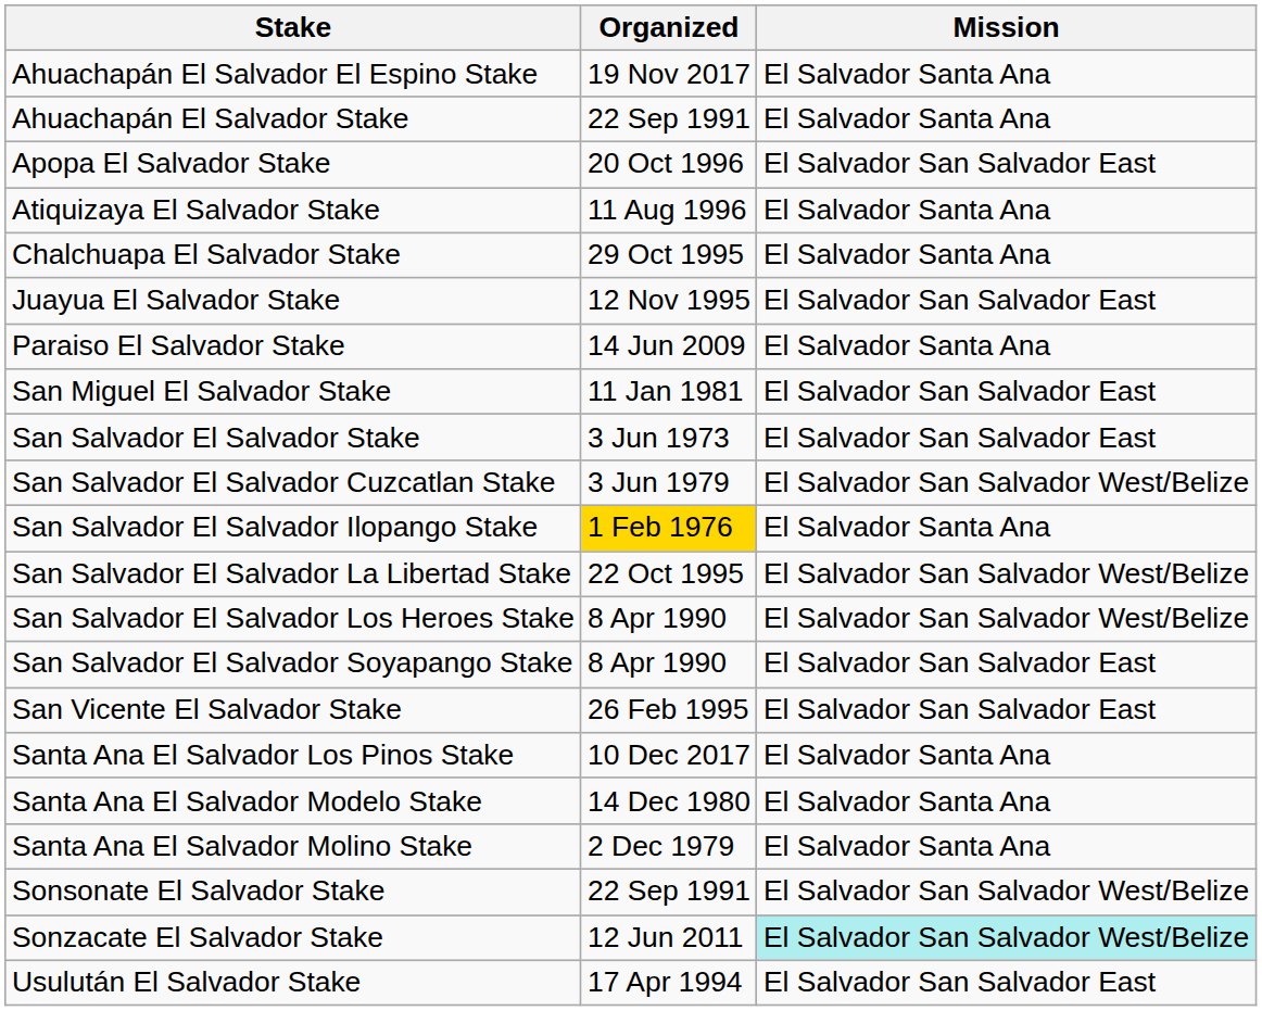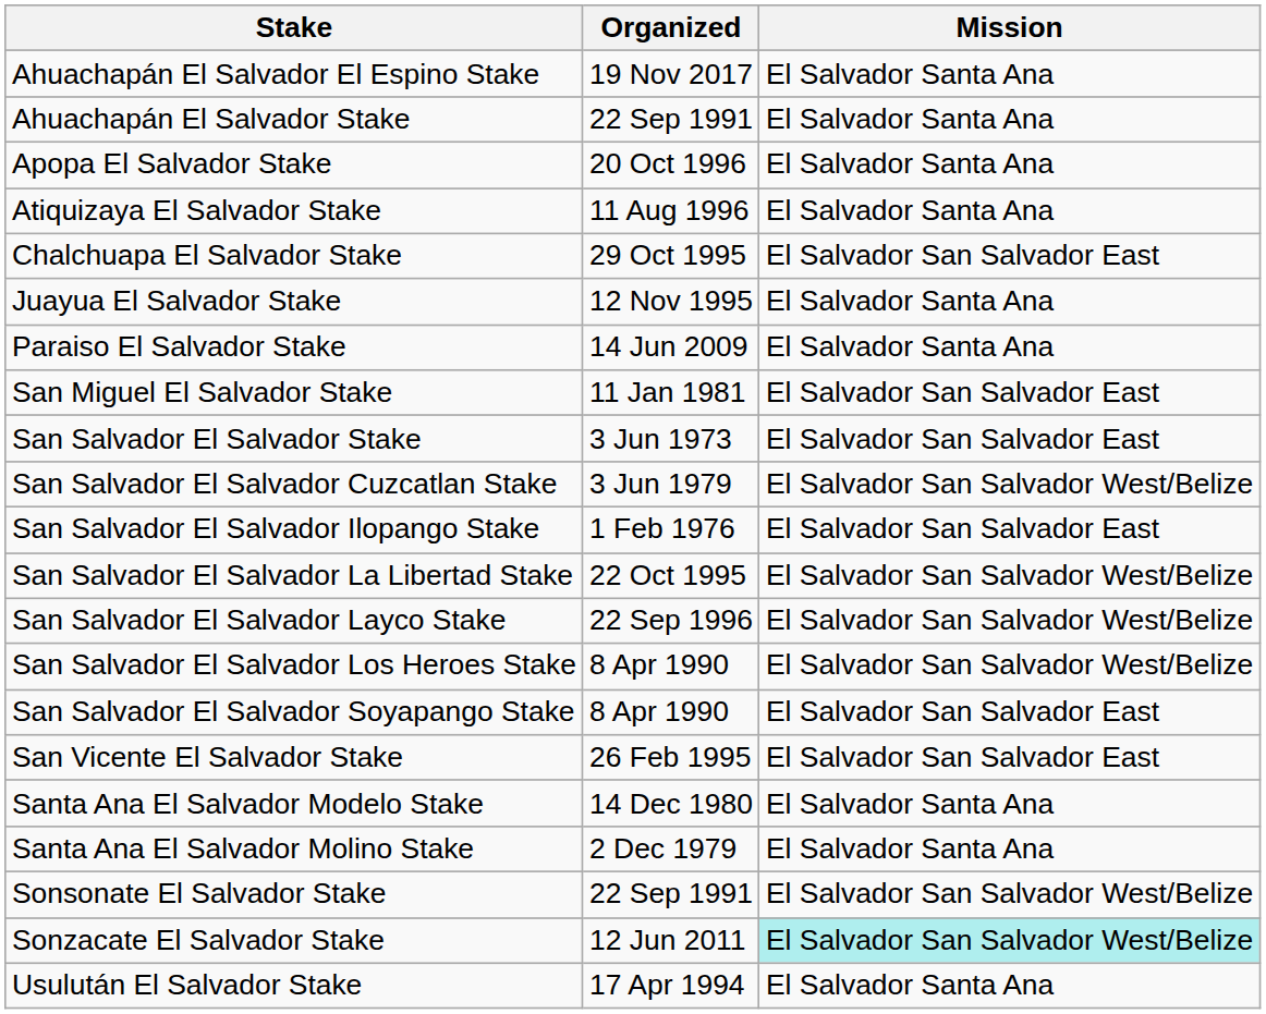 <table class="wikitable sortable mw-collapsible">
 <tr>
 <th>Stake</th>
 <th data-sort-type=date>Organized</th>
 <th>Mission</th>
 </tr>
 <tr>
 <td>Ahuachapán El Salvador El Espino Stake</td>
 <td>19 Nov 2017</td>
 <td>El Salvador Santa Ana</td>
 </tr>
 <tr>
 <td>Ahuachapán El Salvador Stake</td>
 <td>22 Sep 1991</td>
 <td>El Salvador Santa Ana</td>
 </tr>
 <tr>
 <td>Apopa El Salvador Stake</td>
 <td>20 Oct 1996</td>
-<td>El Salvador San Salvador East</td>
+<td>El Salvador Santa Ana</td>
 </tr>
 <tr>
 <td>Atiquizaya El Salvador Stake</td>
 <td>11 Aug 1996</td>
 <td>El Salvador Santa Ana</td>
 </tr>
 <tr>
 <td>Chalchuapa El Salvador Stake</td>
 <td>29 Oct 1995</td>
-<td>El Salvador Santa Ana</td>
+<td>El Salvador San Salvador East</td>
 </tr>
 <tr>
 <td>Juayua El Salvador Stake</td>
 <td>12 Nov 1995</td>
-<td>El Salvador San Salvador East</td>
+<td>El Salvador Santa Ana</td>
 </tr>
 <tr>
 <td>Paraiso El Salvador Stake</td>
 <td>14 Jun 2009</td>
 <td>El Salvador Santa Ana</td>
 </tr>
 <tr>
 <td>San Miguel El Salvador Stake</td>
 <td>11 Jan 1981</td>
 <td>El Salvador San Salvador East</td>
 </tr>
 <tr>
 <td>San Salvador El Salvador Stake</td>
 <td>3 Jun 1973</td>
 <td>El Salvador San Salvador East</td>
 </tr>
 <tr>
 <td>San Salvador El Salvador Cuzcatlan Stake</td>
 <td>3 Jun 1979</td>
 <td>El Salvador San Salvador West/Belize</td>
 </tr>
 <tr>
 <td>San Salvador El Salvador Ilopango Stake</td>
-<td style="background: gold;">1 Feb 1976</td>
-<td>El Salvador Santa Ana</td>
+<td>1 Feb 1976</td>
+<td>El Salvador San Salvador East</td>
 </tr>
 <tr>
 <td>San Salvador El Salvador La Libertad Stake</td>
 <td>22 Oct 1995</td>
+<td>El Salvador San Salvador West/Belize</td>
+</tr>
+<tr>
+<td>San Salvador El Salvador Layco Stake</td>
+<td>22 Sep 1996</td>
 <td>El Salvador San Salvador West/Belize</td>
 </tr>
 <tr>
 <td>San Salvador El Salvador Los Heroes Stake</td>
 <td>8 Apr 1990</td>
 <td>El Salvador San Salvador West/Belize</td>
 </tr>
 <tr>
 <td>San Salvador El Salvador Soyapango Stake</td>
 <td>8 Apr 1990</td>
 <td>El Salvador San Salvador East</td>
 </tr>
 <tr>
 <td>San Vicente El Salvador Stake</td>
 <td>26 Feb 1995</td>
 <td>El Salvador San Salvador East</td>
-</tr>
-<tr>
-<td>Santa Ana El Salvador Los Pinos Stake</td>
-<td>10 Dec 2017</td>
-<td>El Salvador Santa Ana</td>
 </tr>
 <tr>
 <td>Santa Ana El Salvador Modelo Stake</td>
 <td>14 Dec 1980</td>
 <td>El Salvador Santa Ana</td>
 </tr>
 <tr>
 <td>Santa Ana El Salvador Molino Stake</td>
 <td>2 Dec 1979</td>
 <td>El Salvador Santa Ana</td>
 </tr>
 <tr>
 <td>Sonsonate El Salvador Stake</td>
 <td>22 Sep 1991</td>
 <td>El Salvador San Salvador West/Belize</td>
 </tr>
 <tr>
 <td>Sonzacate El Salvador Stake</td>
 <td>12 Jun 2011</td>
 <td style="background: paleturquoise;">El Salvador San Salvador West/Belize</td>
 </tr>
 <tr>
 <td>Usulután El Salvador Stake</td>
 <td>17 Apr 1994</td>
-<td>El Salvador San Salvador East</td>
+<td>El Salvador Santa Ana</td>
 </tr>
 </table>
